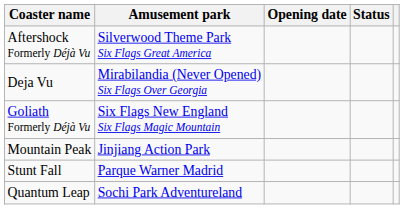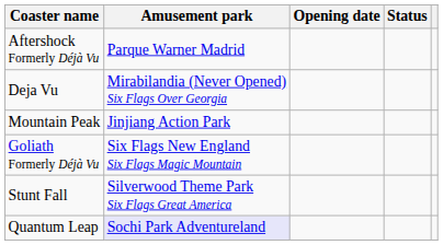 <table class="wikitable sortable">
 <tr>
 <th>Coaster name</th>
 <th>Amusement park</th>
 <th>Opening date</th>
 <th>Status</th>
 <th class="unsortable"></th>
 </tr>
 <tr>
 <td>Aftershock<br><small>Formerly <em>Déjà Vu</em></small></td>
-<td><a href='#'>Silverwood Theme Park</a><br><small><em><a href='#'>Six Flags Great America</a></em></small></td>
+<td><a href='#'>Parque Warner Madrid</a></td>
 <td><br><small><em></em></small></td>
 <td></td>
 <td></td>
 </tr>
 <tr>
 <td>Deja Vu</td>
 <td><a href='#'>Mirabilandia (Never Opened)</a><br><small><em><a href='#'>Six Flags Over Georgia</a></em></small></td>
 <td><em></em></td>
 <td></td>
 <td></td>
 </tr>
 <tr>
+<td>Mountain Peak</td>
+<td><a href='#'>Jinjiang Action Park</a></td>
+<td></td>
+<td></td>
+<td></td>
+</tr>
+<tr>
 <td><a href='#'>Goliath</a><br><small>Formerly <em>Déjà Vu</em></small></td>
 <td><a href='#'>Six Flags New England</a><br><small><em><a href='#'>Six Flags Magic Mountain</a></em></small></td>
 <td><br><small><em></em></small></td>
 <td></td>
 <td></td>
 </tr>
 <tr>
-<td>Mountain Peak</td>
-<td><a href='#'>Jinjiang Action Park</a></td>
-<td></td>
-<td></td>
-<td></td>
-</tr>
-<tr>
 <td>Stunt Fall</td>
-<td><a href='#'>Parque Warner Madrid</a></td>
+<td><a href='#'>Silverwood Theme Park</a><br><small><em><a href='#'>Six Flags Great America</a></em></small></td>
 <td></td>
 <td></td>
 <td></td>
 </tr>
 <tr>
 <td>Quantum Leap</td>
-<td><a href='#'>Sochi Park Adventureland</a></td>
+<td style="background: lavender;"><a href='#'>Sochi Park Adventureland</a></td>
 <td></td>
 <td></td>
 <td></td>
 </tr>
 </table>
